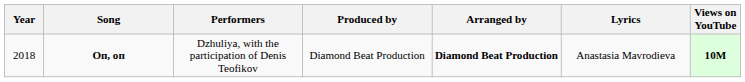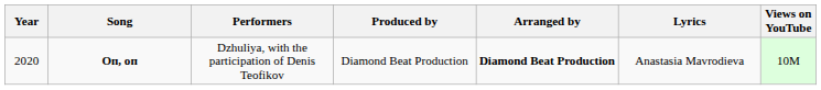 <table class="wikitable" style="text-align:center;">
 <tr>
 <th width="50">Year</th>
 <th width="180">Song</th>
 <th width="180">Performers</th>
 <th width="180">Produced by</th>
 <th width="180">Arranged by</th>
 <th width="180">Lyrics</th>
 <th width="65">Views on YouTube</th>
 </tr>
 <tr>
-<td rowspan="1" align="center">2018</td>
+<td rowspan="1" align="center">2020</td>
 <td><strong> Оп, оп</strong></td>
 <td>Dzhuliya, with the participation of Denis Teofikov</td>
 <td>Diamond Beat Production</td>
 <td><strong>Diamond Beat Production</strong></td>
 <td>Anastasia Mavrodieva</td>
-<td align="center" style="background: #ddffdd"><strong>10M</strong></td>
+<td align="center" style="background: #ddffdd">10M</td>
 </tr>
 </table>
